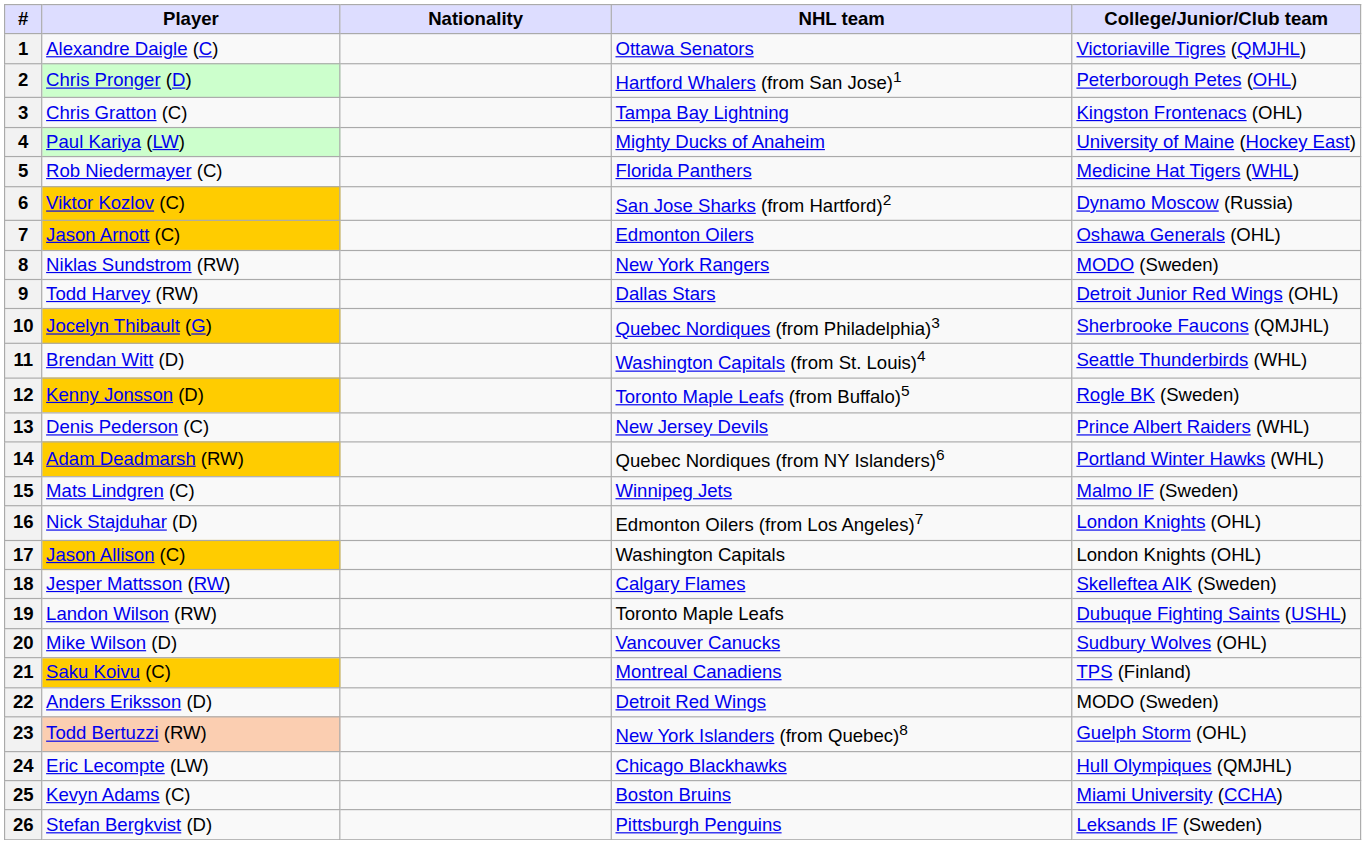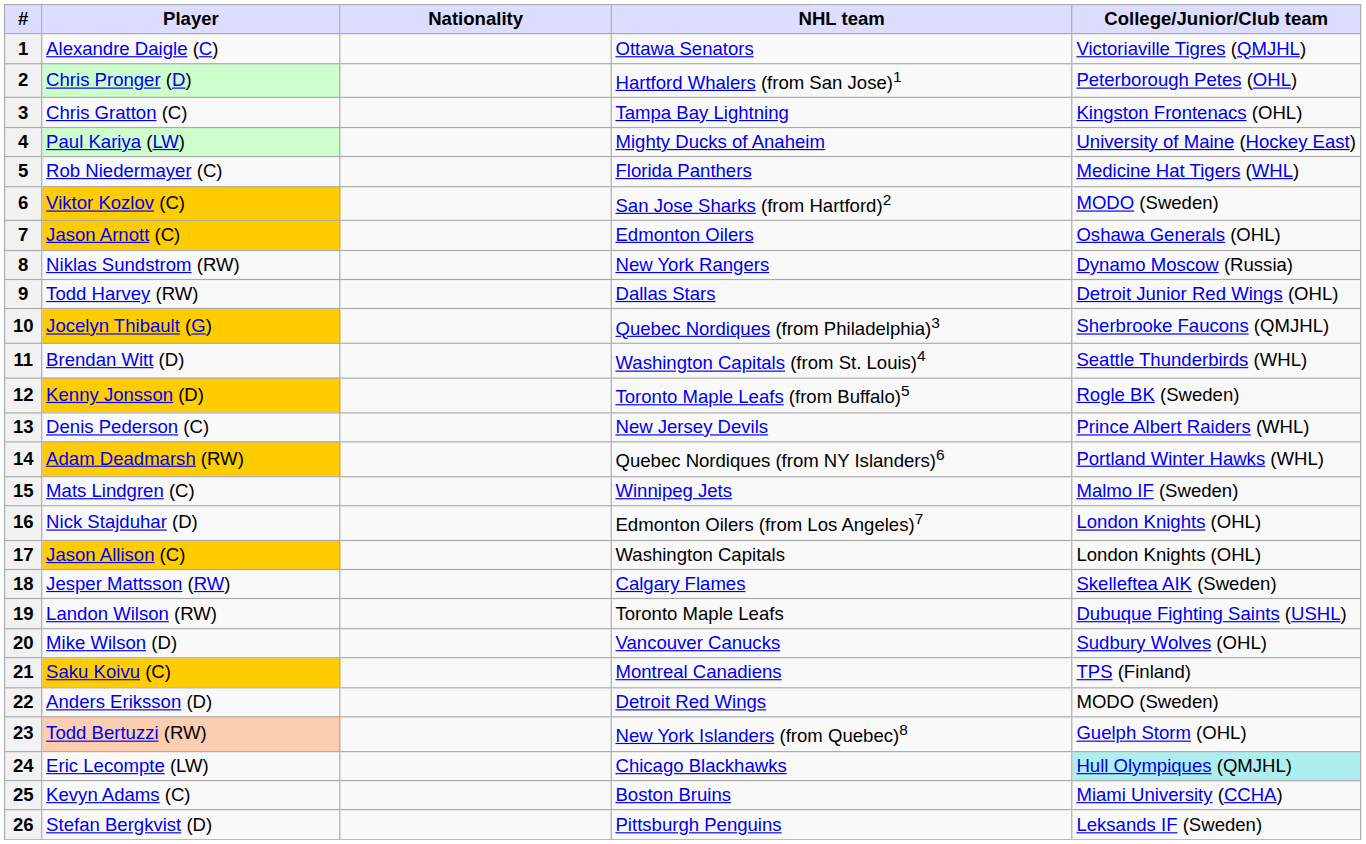 <table class="wikitable">
 <tr>
 <th style="background:#ddf; width:2.75%;">#</th>
 <th style="background:#ddf; width:22.0%;">Player</th>
 <th style="background:#ddf; width:20.0%;">Nationality</th>
 <th style="background:#ddf; width:34.0%;">NHL team</th>
 <th style="background:#ddf; width:100.0%;">College/Junior/Club team</th>
 </tr>
 <tr>
 <th>1</th>
 <td><a href='#'>Alexandre Daigle</a> (<a href='#'>C</a>)</td>
 <td></td>
 <td><a href='#'>Ottawa Senators</a></td>
 <td><a href='#'>Victoriaville Tigres</a> (<a href='#'>QMJHL</a>)</td>
 </tr>
 <tr>
 <th>2</th>
 <td bgcolor="#CCFFCC"><a href='#'>Chris Pronger</a> (<a href='#'>D</a>)</td>
 <td></td>
 <td><a href='#'>Hartford Whalers</a> (from San Jose)<sup>1</sup></td>
 <td><a href='#'>Peterborough Petes</a> (<a href='#'>OHL</a>)</td>
 </tr>
 <tr>
 <th>3</th>
 <td><a href='#'>Chris Gratton</a> (C)</td>
 <td></td>
 <td><a href='#'>Tampa Bay Lightning</a></td>
 <td><a href='#'>Kingston Frontenacs</a> (OHL)</td>
 </tr>
 <tr>
 <th>4</th>
 <td bgcolor="CCFFCC"><a href='#'>Paul Kariya</a> (<a href='#'>LW</a>)</td>
 <td></td>
 <td><a href='#'>Mighty Ducks of Anaheim</a></td>
 <td><a href='#'>University of Maine</a> (<a href='#'>Hockey East</a>)</td>
 </tr>
 <tr>
 <th>5</th>
 <td><a href='#'>Rob Niedermayer</a> (C)</td>
 <td></td>
 <td><a href='#'>Florida Panthers</a></td>
 <td><a href='#'>Medicine Hat Tigers</a> (<a href='#'>WHL</a>)</td>
 </tr>
 <tr>
 <th>6</th>
 <td bgcolor="#FFCC00"><a href='#'>Viktor Kozlov</a> (C)</td>
 <td></td>
 <td><a href='#'>San Jose Sharks</a> (from Hartford)<sup>2</sup></td>
-<td><a href='#'>Dynamo Moscow</a> (Russia)</td>
+<td><a href='#'>MODO</a> (Sweden)</td>
 </tr>
 <tr>
 <th>7</th>
 <td bgcolor="#FFCC00"><a href='#'>Jason Arnott</a> (C)</td>
 <td></td>
 <td><a href='#'>Edmonton Oilers</a></td>
 <td><a href='#'>Oshawa Generals</a> (OHL)</td>
 </tr>
 <tr>
 <th>8</th>
 <td><a href='#'>Niklas Sundstrom</a> (RW)</td>
 <td></td>
 <td><a href='#'>New York Rangers</a></td>
-<td><a href='#'>MODO</a> (Sweden)</td>
+<td><a href='#'>Dynamo Moscow</a> (Russia)</td>
 </tr>
 <tr>
 <th>9</th>
 <td><a href='#'>Todd Harvey</a> (RW)</td>
 <td></td>
 <td><a href='#'>Dallas Stars</a></td>
 <td><a href='#'>Detroit Junior Red Wings</a> (OHL)</td>
 </tr>
 <tr>
 <th>10</th>
 <td bgcolor="#FFCC00"><a href='#'>Jocelyn Thibault</a> (<a href='#'>G</a>)</td>
 <td></td>
 <td><a href='#'>Quebec Nordiques</a> (from Philadelphia)<sup>3</sup></td>
 <td><a href='#'>Sherbrooke Faucons</a> (QMJHL)</td>
 </tr>
 <tr>
 <th>11</th>
 <td><a href='#'>Brendan Witt</a> (D)</td>
 <td></td>
 <td><a href='#'>Washington Capitals</a> (from St. Louis)<sup>4</sup></td>
 <td><a href='#'>Seattle Thunderbirds</a> (WHL)</td>
 </tr>
 <tr>
 <th>12</th>
 <td bgcolor="#FFCC00"><a href='#'>Kenny Jonsson</a> (D)</td>
 <td></td>
 <td><a href='#'>Toronto Maple Leafs</a>  (from Buffalo)<sup>5</sup></td>
 <td><a href='#'>Rogle BK</a> (Sweden)</td>
 </tr>
 <tr>
 <th>13</th>
 <td><a href='#'>Denis Pederson</a> (C)</td>
 <td></td>
 <td><a href='#'>New Jersey Devils</a></td>
 <td><a href='#'>Prince Albert Raiders</a> (WHL)</td>
 </tr>
 <tr>
 <th>14</th>
 <td bgcolor="#FFCC00"><a href='#'>Adam Deadmarsh</a> (RW)</td>
 <td></td>
 <td>Quebec Nordiques (from NY Islanders)<sup>6</sup></td>
 <td><a href='#'>Portland Winter Hawks</a> (WHL)</td>
 </tr>
 <tr>
 <th>15</th>
 <td><a href='#'>Mats Lindgren</a> (C)</td>
 <td></td>
 <td><a href='#'>Winnipeg Jets</a></td>
 <td><a href='#'>Malmo IF</a> (Sweden)</td>
 </tr>
 <tr>
 <th>16</th>
 <td><a href='#'>Nick Stajduhar</a> (D)</td>
 <td></td>
 <td>Edmonton Oilers (from Los Angeles)<sup>7</sup></td>
 <td><a href='#'>London Knights</a> (OHL)</td>
 </tr>
 <tr>
 <th>17</th>
 <td bgcolor="#FFCC00"><a href='#'>Jason Allison</a> (C)</td>
 <td></td>
 <td>Washington Capitals</td>
 <td>London Knights (OHL)</td>
 </tr>
 <tr>
 <th>18</th>
 <td><a href='#'>Jesper Mattsson</a> (<a href='#'>RW</a>)</td>
 <td></td>
 <td><a href='#'>Calgary Flames</a></td>
 <td><a href='#'>Skelleftea AIK</a> (Sweden)</td>
 </tr>
 <tr>
 <th>19</th>
 <td><a href='#'>Landon Wilson</a> (RW)</td>
 <td></td>
 <td>Toronto Maple Leafs</td>
 <td><a href='#'>Dubuque Fighting Saints</a> (<a href='#'>USHL</a>)</td>
 </tr>
 <tr>
 <th>20</th>
 <td><a href='#'>Mike Wilson</a> (D)</td>
 <td></td>
 <td><a href='#'>Vancouver Canucks</a></td>
 <td><a href='#'>Sudbury Wolves</a> (OHL)</td>
 </tr>
 <tr>
 <th>21</th>
 <td bgcolor="#FFCC00"><a href='#'>Saku Koivu</a> (C)</td>
 <td></td>
 <td><a href='#'>Montreal Canadiens</a></td>
 <td><a href='#'>TPS</a> (Finland)</td>
 </tr>
 <tr>
 <th>22</th>
 <td><a href='#'>Anders Eriksson</a> (D)</td>
 <td></td>
 <td><a href='#'>Detroit Red Wings</a></td>
 <td>MODO (Sweden)</td>
 </tr>
 <tr>
 <th>23</th>
 <td bgcolor="#FBCEB1"><a href='#'>Todd Bertuzzi</a> (RW)</td>
 <td></td>
 <td><a href='#'>New York Islanders</a> (from Quebec)<sup>8</sup></td>
 <td><a href='#'>Guelph Storm</a> (OHL)</td>
 </tr>
 <tr>
 <th>24</th>
 <td><a href='#'>Eric Lecompte</a> (LW)</td>
 <td></td>
 <td><a href='#'>Chicago Blackhawks</a></td>
-<td><a href='#'>Hull Olympiques</a> (QMJHL)</td>
+<td style="background: paleturquoise;"><a href='#'>Hull Olympiques</a> (QMJHL)</td>
 </tr>
 <tr>
 <th>25</th>
 <td><a href='#'>Kevyn Adams</a> (C)</td>
 <td></td>
 <td><a href='#'>Boston Bruins</a></td>
 <td><a href='#'>Miami University</a> (<a href='#'>CCHA</a>)</td>
 </tr>
 <tr>
 <th>26</th>
 <td><a href='#'>Stefan Bergkvist</a> (D)</td>
 <td></td>
 <td><a href='#'>Pittsburgh Penguins</a></td>
 <td><a href='#'>Leksands IF</a> (Sweden)</td>
 </tr>
 </table>
